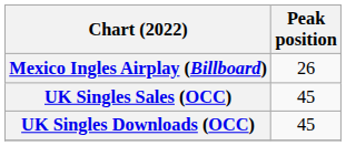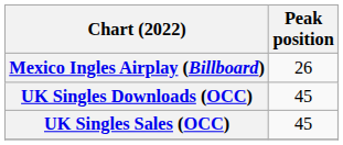 <table class="wikitable sortable plainrowheaders" style="text-align:center">
 <tr>
 <th scope="col">Chart (2022)</th>
 <th scope="col">Peak<br>position</th>
 </tr>
 <tr>
 <th scope="row"><a href='#'>Mexico Ingles Airplay</a> (<em><a href='#'>Billboard</a></em>)</th>
 <td>26</td>
 </tr>
 <tr>
-<th scope="row"><a href='#'>UK Singles Sales</a> (<a href='#'>OCC</a>)</th>
+<th scope="row"><a href='#'>UK Singles Downloads</a> (<a href='#'>OCC</a>)</th>
 <td>45</td>
 </tr>
 <tr>
-<th scope="row"><a href='#'>UK Singles Downloads</a> (<a href='#'>OCC</a>)</th>
+<th scope="row"><a href='#'>UK Singles Sales</a> (<a href='#'>OCC</a>)</th>
 <td>45</td>
 </tr>
 <tr>
 </tr>
 <tr>
 </tr>
 </table>
